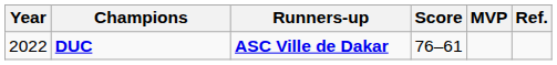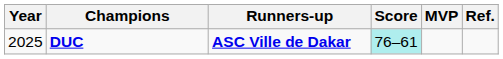 <table class="wikitable">
 <tr>
 <th>Year</th>
 <th width="160">Champions</th>
 <th width="160">Runners-up</th>
 <th>Score</th>
 <th>MVP</th>
 <th>Ref.</th>
 </tr>
 <tr>
-<td>2022</td>
+<td>2025</td>
 <td><a href='#'><strong>DUC</strong></a></td>
 <td><strong><a href='#'>ASC Ville de Dakar</a></strong></td>
-<td align="center">76–61</td>
+<td align="center" style="background: paleturquoise;">76–61</td>
 <td></td>
 <td align="center"></td>
 </tr>
 </table>
